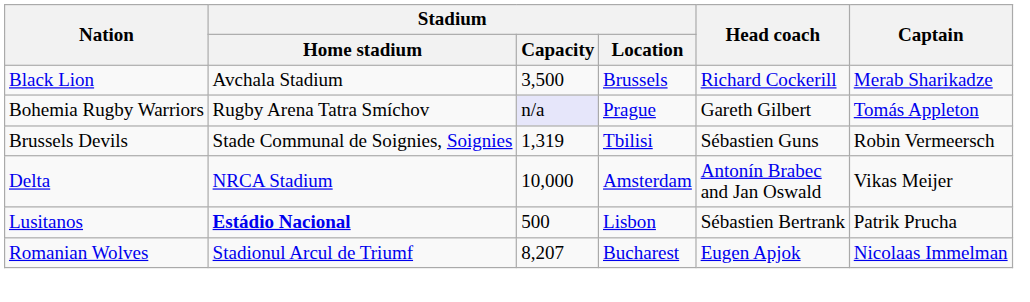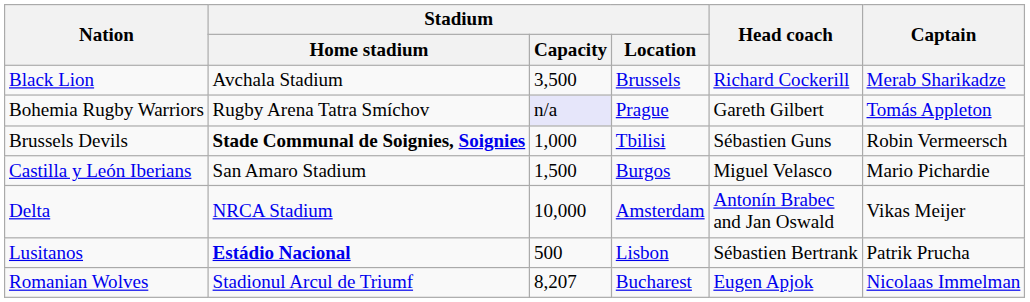 <table class="wikitable">
 <tr>
 <th rowspan="2">Nation</th>
 <th colspan="3">Stadium</th>
 <th rowspan="2">Head coach</th>
 <th rowspan="2">Captain</th>
 </tr>
 <tr>
 <th>Home stadium</th>
 <th>Capacity</th>
 <th>Location</th>
 </tr>
 <tr>
 <td> <a href='#'>Black Lion</a></td>
 <td>Avchala Stadium</td>
 <td>3,500</td>
 <td><a href='#'>Brussels</a></td>
 <td> <a href='#'>Richard Cockerill</a></td>
 <td><a href='#'>Merab Sharikadze</a></td>
 </tr>
 <tr>
 <td> Bohemia Rugby Warriors</td>
 <td>Rugby Arena Tatra Smíchov</td>
 <td style="background: lavender;">n/a</td>
 <td><a href='#'>Prague</a></td>
 <td> Gareth Gilbert</td>
 <td><a href='#'>Tomás Appleton</a></td>
 </tr>
 <tr>
 <td> Brussels Devils</td>
-<td>Stade Communal de Soignies, <a href='#'>Soignies</a></td>
-<td>1,319</td>
+<td><strong>Stade Communal de Soignies, <a href='#'>Soignies</a></strong></td>
+<td>1,000</td>
 <td><a href='#'>Tbilisi</a></td>
 <td> Sébastien Guns</td>
 <td>Robin Vermeersch</td>
+</tr>
+<tr>
+<td> <a href='#'>Castilla y León Iberians</a></td>
+<td>San Amaro Stadium</td>
+<td>1,500</td>
+<td><a href='#'>Burgos</a></td>
+<td> Miguel Velasco</td>
+<td>Mario Pichardie</td>
 </tr>
 <tr>
 <td> <a href='#'>Delta</a></td>
 <td><a href='#'>NRCA Stadium</a></td>
 <td>10,000</td>
 <td><a href='#'>Amsterdam</a></td>
 <td> <a href='#'>Antonín Brabec</a> <br>and Jan Oswald</td>
 <td>Vikas Meijer</td>
 </tr>
 <tr>
 <td> <a href='#'>Lusitanos</a></td>
 <td><strong><a href='#'>Estádio Nacional</a></strong></td>
 <td>500</td>
 <td><a href='#'>Lisbon</a></td>
 <td> Sébastien Bertrank</td>
 <td>Patrik Prucha</td>
 </tr>
 <tr>
 <td> <a href='#'>Romanian Wolves</a></td>
 <td><a href='#'>Stadionul Arcul de Triumf</a></td>
 <td>8,207</td>
 <td><a href='#'>Bucharest</a></td>
 <td> <a href='#'>Eugen Apjok</a></td>
 <td><a href='#'>Nicolaas Immelman</a></td>
 </tr>
 </table>
